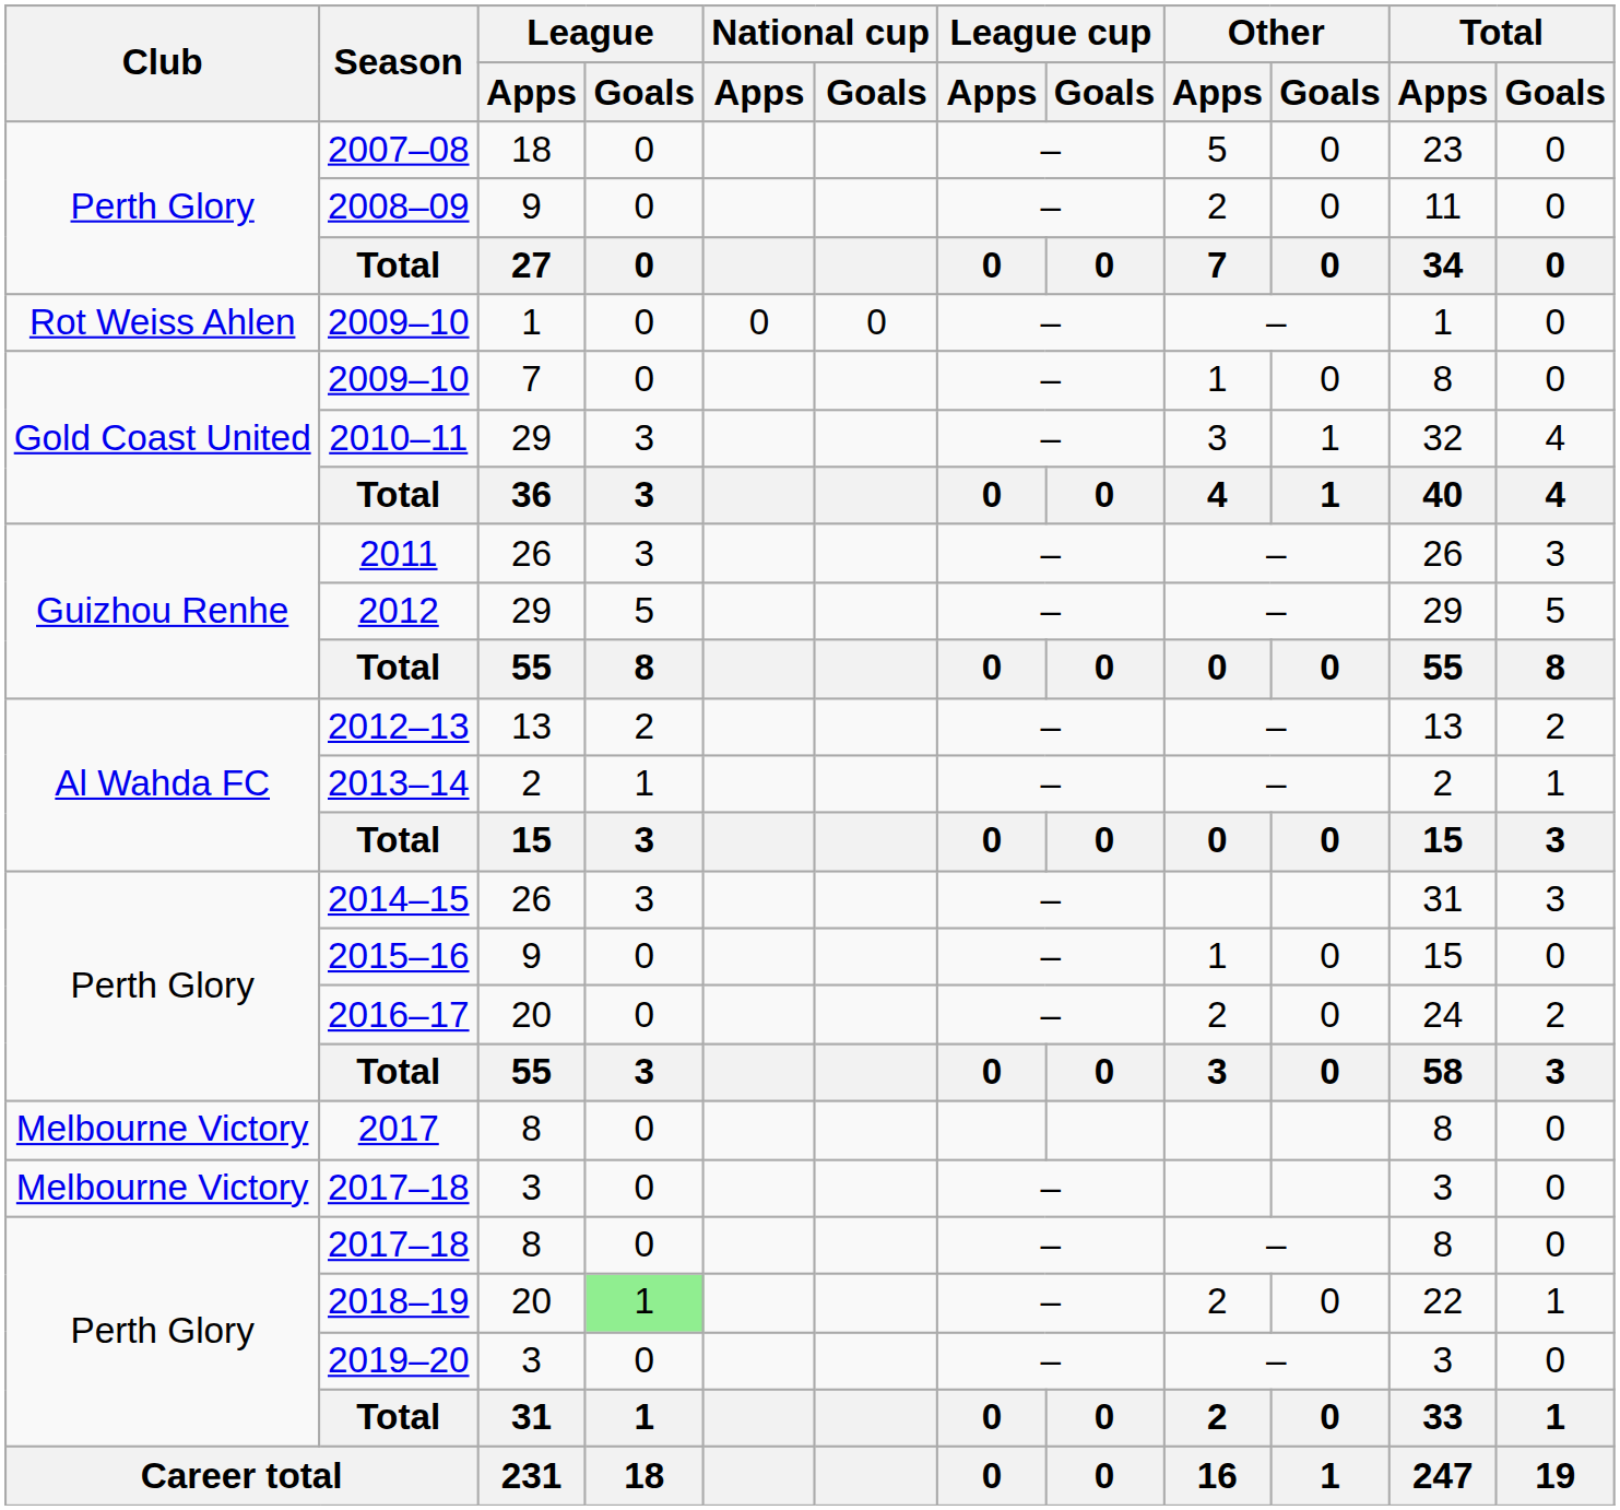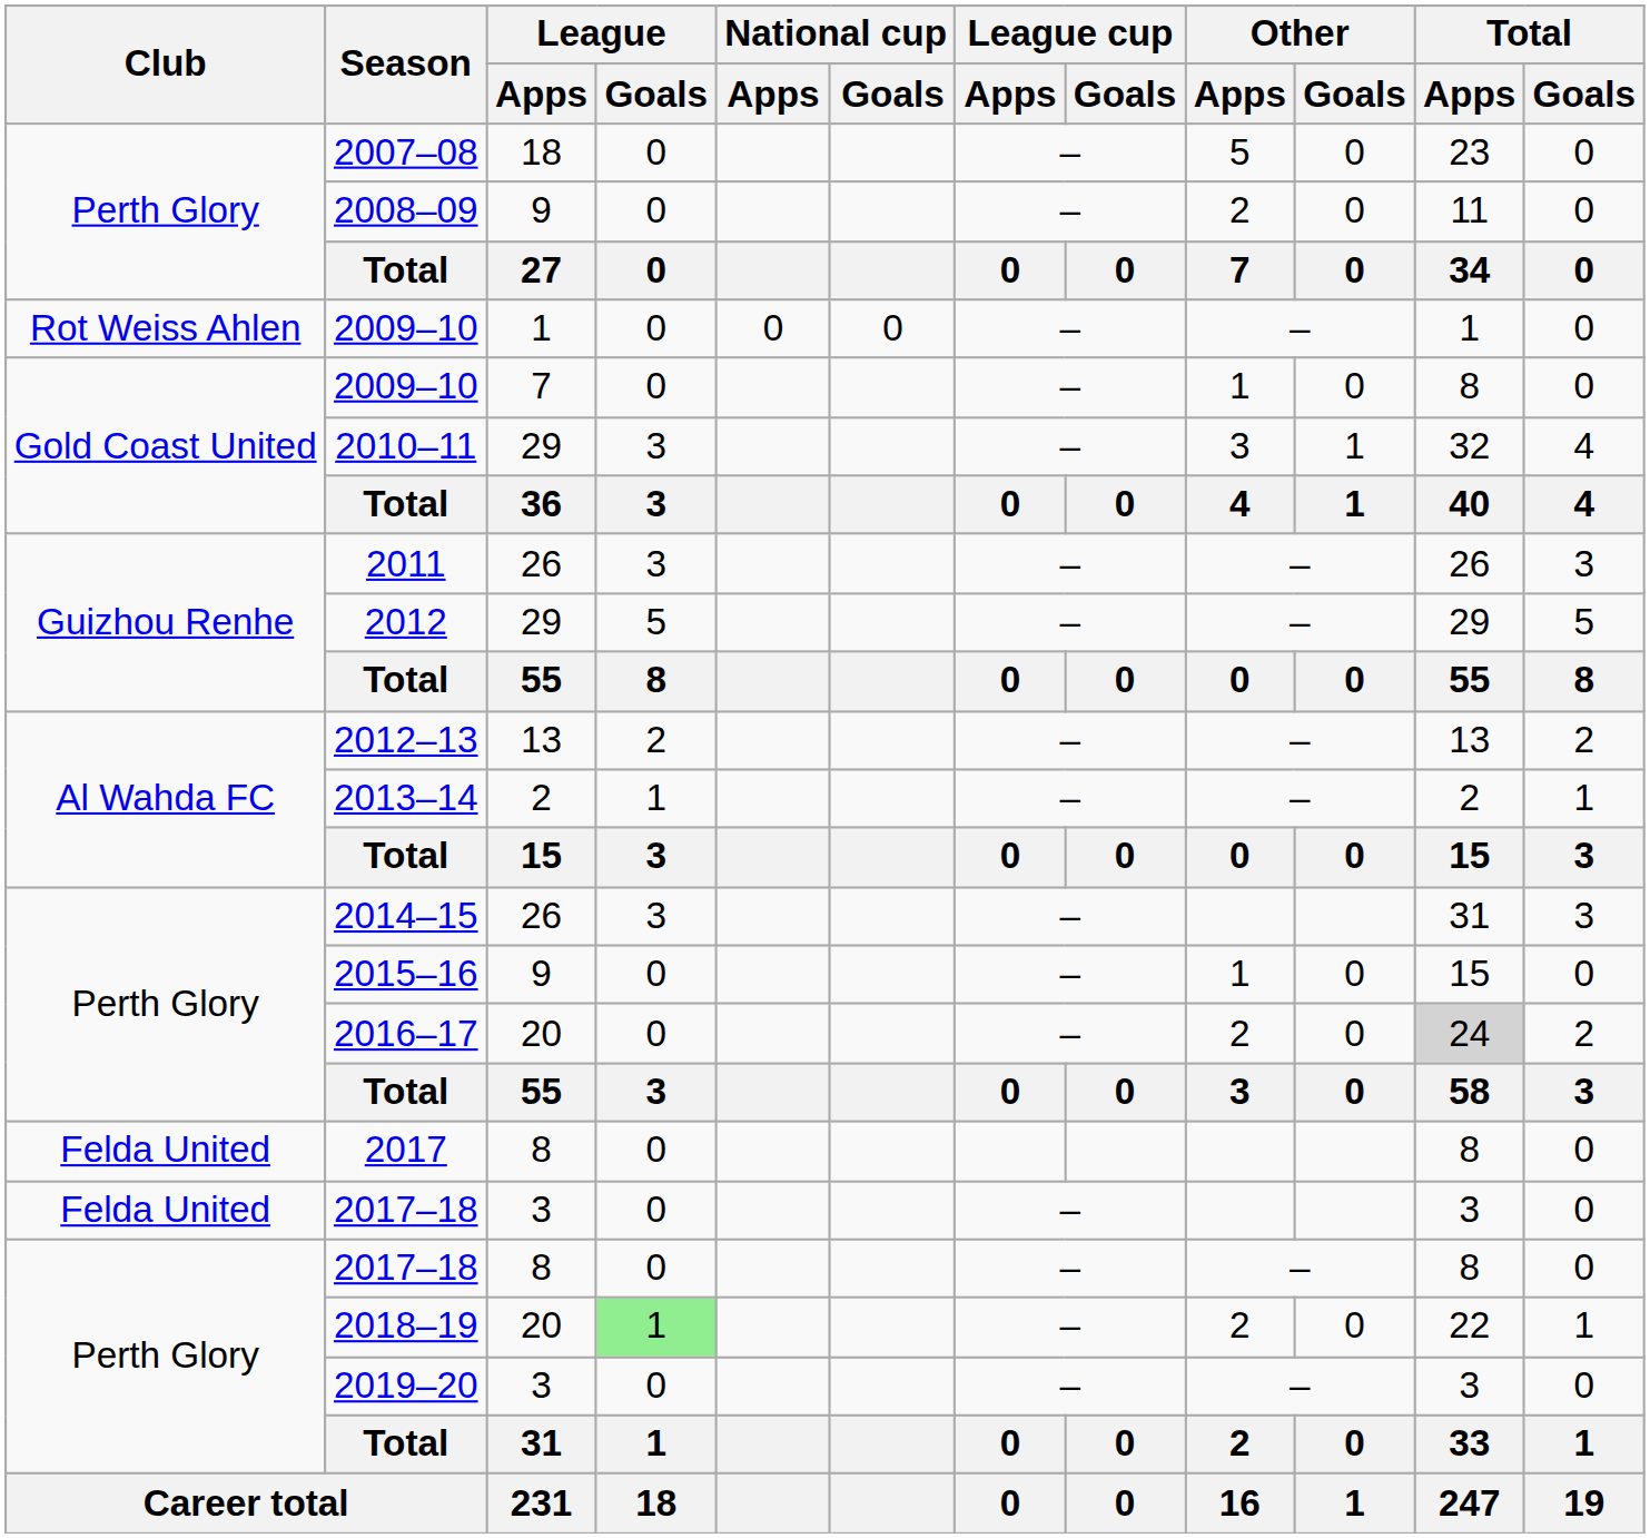 <table class="wikitable" style="text-align:center">
 <tr>
 <th rowspan="2">Club</th>
 <th rowspan="2">Season</th>
 <th colspan="2">League</th>
 <th colspan="2">National cup</th>
 <th colspan="2">League cup</th>
 <th colspan="2">Other</th>
 <th colspan="2">Total</th>
 </tr>
 <tr>
 <th>Apps</th>
 <th>Goals</th>
 <th>Apps</th>
 <th>Goals</th>
 <th>Apps</th>
 <th>Goals</th>
 <th>Apps</th>
 <th>Goals</th>
 <th>Apps</th>
 <th>Goals</th>
 </tr>
 <tr>
 <td rowspan="3"><a href='#'>Perth Glory</a></td>
 <td><a href='#'>2007–08</a></td>
 <td>18</td>
 <td>0</td>
 <td></td>
 <td></td>
 <td colspan="2">–</td>
 <td>5</td>
 <td>0</td>
 <td>23</td>
 <td>0</td>
 </tr>
 <tr>
 <td><a href='#'>2008–09</a></td>
 <td>9</td>
 <td>0</td>
 <td></td>
 <td></td>
 <td colspan="2">–</td>
 <td>2</td>
 <td>0</td>
 <td>11</td>
 <td>0</td>
 </tr>
 <tr>
 <th colspan="1">Total</th>
 <th>27</th>
 <th>0</th>
 <th></th>
 <th></th>
 <th>0</th>
 <th>0</th>
 <th>7</th>
 <th>0</th>
 <th>34</th>
 <th>0</th>
 </tr>
 <tr>
 <td><a href='#'>Rot Weiss Ahlen</a></td>
 <td><a href='#'>2009–10</a></td>
 <td>1</td>
 <td>0</td>
 <td>0</td>
 <td>0</td>
 <td colspan="2">–</td>
 <td colspan="2">–</td>
 <td>1</td>
 <td>0</td>
 </tr>
 <tr>
 <td rowspan="3"><a href='#'>Gold Coast United</a></td>
 <td><a href='#'>2009–10</a></td>
 <td>7</td>
 <td>0</td>
 <td></td>
 <td></td>
 <td colspan="2">–</td>
 <td>1</td>
 <td>0</td>
 <td>8</td>
 <td>0</td>
 </tr>
 <tr>
 <td><a href='#'>2010–11</a></td>
 <td>29</td>
 <td>3</td>
 <td></td>
 <td></td>
 <td colspan="2">–</td>
 <td>3</td>
 <td>1</td>
 <td>32</td>
 <td>4</td>
 </tr>
 <tr>
 <th colspan="1">Total</th>
 <th>36</th>
 <th>3</th>
 <th></th>
 <th></th>
 <th>0</th>
 <th>0</th>
 <th>4</th>
 <th>1</th>
 <th>40</th>
 <th>4</th>
 </tr>
 <tr>
 <td rowspan="3"><a href='#'>Guizhou Renhe</a></td>
 <td><a href='#'>2011</a></td>
 <td>26</td>
 <td>3</td>
 <td></td>
 <td></td>
 <td colspan="2">–</td>
 <td colspan="2">–</td>
 <td>26</td>
 <td>3</td>
 </tr>
 <tr>
 <td><a href='#'>2012</a></td>
 <td>29</td>
 <td>5</td>
 <td></td>
 <td></td>
 <td colspan="2">–</td>
 <td colspan="2">–</td>
 <td>29</td>
 <td>5</td>
 </tr>
 <tr>
 <th colspan="1">Total</th>
 <th>55</th>
 <th>8</th>
 <th></th>
 <th></th>
 <th>0</th>
 <th>0</th>
 <th>0</th>
 <th>0</th>
 <th>55</th>
 <th>8</th>
 </tr>
 <tr>
 <td rowspan="3"><a href='#'>Al Wahda FC</a></td>
 <td><a href='#'>2012–13</a></td>
 <td>13</td>
 <td>2</td>
 <td></td>
 <td></td>
 <td colspan="2">–</td>
 <td colspan="2">–</td>
 <td>13</td>
 <td>2</td>
 </tr>
 <tr>
 <td><a href='#'>2013–14</a></td>
 <td>2</td>
 <td>1</td>
 <td></td>
 <td></td>
 <td colspan="2">–</td>
 <td colspan="2">–</td>
 <td>2</td>
 <td>1</td>
 </tr>
 <tr>
 <th colspan="1">Total</th>
 <th>15</th>
 <th>3</th>
 <th></th>
 <th></th>
 <th>0</th>
 <th>0</th>
 <th>0</th>
 <th>0</th>
 <th>15</th>
 <th>3</th>
 </tr>
 <tr>
 <td rowspan="4">Perth Glory</td>
 <td><a href='#'>2014–15</a></td>
 <td>26</td>
 <td>3</td>
 <td></td>
 <td></td>
 <td colspan="2">–</td>
 <td></td>
 <td></td>
 <td>31</td>
 <td>3</td>
 </tr>
 <tr>
 <td><a href='#'>2015–16</a></td>
 <td>9</td>
 <td>0</td>
 <td></td>
 <td></td>
 <td colspan="2">–</td>
 <td>1</td>
 <td>0</td>
 <td>15</td>
 <td>0</td>
 </tr>
 <tr>
 <td><a href='#'>2016–17</a></td>
 <td>20</td>
 <td>0</td>
 <td></td>
 <td></td>
 <td colspan="2">–</td>
 <td>2</td>
 <td>0</td>
-<td>24</td>
+<td style="background: lightgrey;">24</td>
 <td>2</td>
 </tr>
 <tr>
 <th colspan="1">Total</th>
 <th>55</th>
 <th>3</th>
 <th></th>
 <th></th>
 <th>0</th>
 <th>0</th>
 <th>3</th>
 <th>0</th>
 <th>58</th>
 <th>3</th>
 </tr>
 <tr>
-<td><a href='#'>Melbourne Victory</a></td>
+<td><a href='#'>Felda United</a></td>
 <td><a href='#'>2017</a></td>
 <td>8</td>
 <td>0</td>
 <td></td>
 <td></td>
 <td></td>
 <td></td>
 <td></td>
 <td></td>
 <td>8</td>
 <td>0</td>
 </tr>
 <tr>
-<td><a href='#'>Melbourne Victory</a></td>
+<td><a href='#'>Felda United</a></td>
 <td><a href='#'>2017–18</a></td>
 <td>3</td>
 <td>0</td>
 <td></td>
 <td></td>
 <td colspan="2">–</td>
 <td></td>
 <td></td>
 <td>3</td>
 <td>0</td>
 </tr>
 <tr>
 <td rowspan="4">Perth Glory</td>
 <td><a href='#'>2017–18</a></td>
 <td>8</td>
 <td>0</td>
 <td></td>
 <td></td>
 <td colspan="2">–</td>
 <td colspan="2">–</td>
 <td>8</td>
 <td>0</td>
 </tr>
 <tr>
 <td><a href='#'>2018–19</a></td>
 <td>20</td>
 <td style="background: lightgreen;">1</td>
 <td></td>
 <td></td>
 <td colspan="2">–</td>
 <td>2</td>
 <td>0</td>
 <td>22</td>
 <td>1</td>
 </tr>
 <tr>
 <td><a href='#'>2019–20</a></td>
 <td>3</td>
 <td>0</td>
 <td></td>
 <td></td>
 <td colspan="2">–</td>
 <td colspan="2">–</td>
 <td>3</td>
 <td>0</td>
 </tr>
 <tr>
 <th colspan="1">Total</th>
 <th>31</th>
 <th>1</th>
 <th></th>
 <th></th>
 <th>0</th>
 <th>0</th>
 <th>2</th>
 <th>0</th>
 <th>33</th>
 <th>1</th>
 </tr>
 <tr>
 <th colspan="2">Career total</th>
 <th>231</th>
 <th>18</th>
 <th></th>
 <th></th>
 <th>0</th>
 <th>0</th>
 <th>16</th>
 <th>1</th>
 <th>247</th>
 <th>19</th>
 </tr>
 </table>
